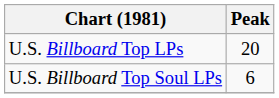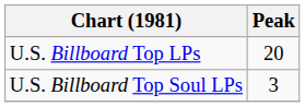 <table class="wikitable">
 <tr>
 <th>Chart (1981)</th>
 <th>Peak<br></th>
 </tr>
 <tr>
 <td>U.S. <a href='#'><em>Billboard</em> Top LPs</a></td>
 <td align="center">20</td>
 </tr>
 <tr>
 <td>U.S. <em>Billboard</em> <a href='#'>Top Soul LPs</a></td>
-<td align="center">6</td>
+<td align="center">3</td>
 </tr>
 <tr>
 </tr>
 </table>
